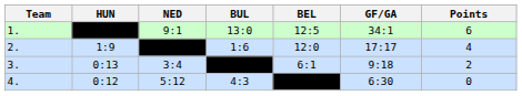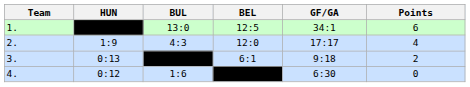 <table class="wikitable" bgcolor="#EFEFFF" width="50%">
 <tr bgcolor="#BCD2EE">
 <th>Team</th>
 <th>HUN</th>
-<th>NED</th>
 <th>BUL</th>
 <th>BEL</th>
 <th>GF/GA</th>
 <th>Points</th>
 </tr>
 <tr bgcolor="#ccffcc" align="center">
 <td align="left">1. </td>
 <td style="background:#000000;"></td>
-<td>9:1</td>
 <td>13:0</td>
 <td>12:5</td>
 <td>34:1</td>
 <td>6</td>
 </tr>
 <tr bgcolor="#CAE1FF" align="center">
 <td align="left">2. </td>
 <td>1:9</td>
-<td style="background:#000000;"></td>
-<td>1:6</td>
+<td>4:3</td>
 <td>12:0</td>
 <td>17:17</td>
 <td>4</td>
 </tr>
 <tr bgcolor="#CAE1FF" align="center">
 <td align="left">3. </td>
 <td>0:13</td>
-<td>3:4</td>
 <td style="background:#000000;"></td>
 <td>6:1</td>
 <td>9:18</td>
 <td>2</td>
 </tr>
 <tr bgcolor="#CAE1FF" align="center">
 <td align="left">4. </td>
 <td>0:12</td>
-<td>5:12</td>
-<td>4:3</td>
+<td>1:6</td>
 <td style="background:#000000;"></td>
 <td>6:30</td>
 <td>0</td>
 </tr>
 </table>
